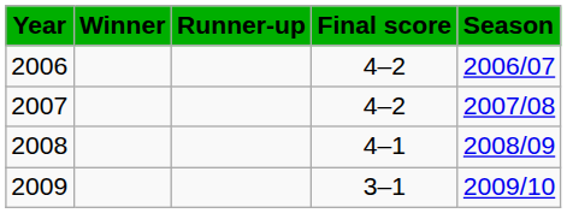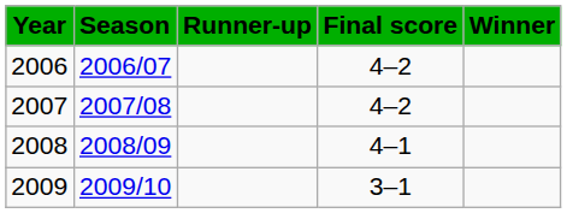 <table class="wikitable" style="margin: auto">
 <tr>
 <th style="text-align: center; background-color: #00af00">Year</th>
-<th style="text-align: left; background-color: #00af00">Winner</th>
+<th style="text-align: left; background-color: #00af00">Season</th>
 <th style="text-align: left; background-color: #00af00">Runner-up</th>
 <th style="text-align: left; background-color: #00af00">Final score</th>
-<th style="text-align: left; background-color: #00af00">Season</th>
+<th style="text-align: left; background-color: #00af00">Winner</th>
 </tr>
 <tr>
 <td>2006</td>
-<td></td>
+<td><a href='#'>2006/07</a></td>
 <td></td>
 <td style="text-align: center">4–2</td>
-<td><a href='#'>2006/07</a></td>
+<td></td>
 </tr>
 <tr>
 <td>2007</td>
-<td></td>
+<td><a href='#'>2007/08</a></td>
 <td></td>
 <td style="text-align: center">4–2</td>
-<td><a href='#'>2007/08</a></td>
+<td></td>
 </tr>
 <tr>
 <td>2008</td>
-<td></td>
+<td><a href='#'>2008/09</a></td>
 <td></td>
 <td style="text-align: center">4–1</td>
-<td><a href='#'>2008/09</a></td>
+<td></td>
 </tr>
 <tr>
 <td>2009</td>
-<td></td>
+<td><a href='#'>2009/10</a></td>
 <td></td>
 <td style="text-align: center">3–1</td>
-<td><a href='#'>2009/10</a></td>
+<td></td>
 </tr>
 </table>
